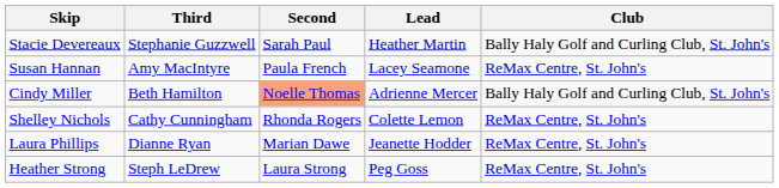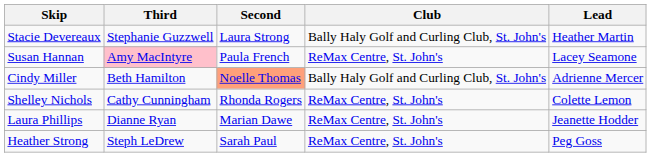 <table class="wikitable">
 <tr>
 <th>Skip</th>
 <th>Third</th>
 <th>Second</th>
+<th>Club</th>
 <th>Lead</th>
-<th>Club</th>
 </tr>
 <tr>
 <td><a href='#'>Stacie Devereaux</a></td>
 <td><a href='#'>Stephanie Guzzwell</a></td>
-<td><a href='#'>Sarah Paul</a></td>
+<td><a href='#'>Laura Strong</a></td>
+<td>Bally Haly Golf and Curling Club, <a href='#'>St. John's</a></td>
 <td><a href='#'>Heather Martin</a></td>
-<td>Bally Haly Golf and Curling Club, <a href='#'>St. John's</a></td>
 </tr>
 <tr>
 <td><a href='#'>Susan Hannan</a></td>
-<td><a href='#'>Amy MacIntyre</a></td>
+<td style="background: pink;"><a href='#'>Amy MacIntyre</a></td>
 <td><a href='#'>Paula French</a></td>
+<td><a href='#'>ReMax Centre</a>, <a href='#'>St. John's</a></td>
 <td><a href='#'>Lacey Seamone</a></td>
-<td><a href='#'>ReMax Centre</a>, <a href='#'>St. John's</a></td>
 </tr>
 <tr>
 <td><a href='#'>Cindy Miller</a></td>
 <td><a href='#'>Beth Hamilton</a></td>
 <td style="background: lightsalmon;"><a href='#'>Noelle Thomas</a></td>
+<td>Bally Haly Golf and Curling Club, <a href='#'>St. John's</a></td>
 <td><a href='#'>Adrienne Mercer</a></td>
-<td>Bally Haly Golf and Curling Club, <a href='#'>St. John's</a></td>
 </tr>
 <tr>
 <td><a href='#'>Shelley Nichols</a></td>
 <td><a href='#'>Cathy Cunningham</a></td>
 <td><a href='#'>Rhonda Rogers</a></td>
+<td><a href='#'>ReMax Centre</a>, <a href='#'>St. John's</a></td>
 <td><a href='#'>Colette Lemon</a></td>
-<td><a href='#'>ReMax Centre</a>, <a href='#'>St. John's</a></td>
 </tr>
 <tr>
 <td><a href='#'>Laura Phillips</a></td>
 <td><a href='#'>Dianne Ryan</a></td>
 <td><a href='#'>Marian Dawe</a></td>
+<td><a href='#'>ReMax Centre</a>, <a href='#'>St. John's</a></td>
 <td><a href='#'>Jeanette Hodder</a></td>
-<td><a href='#'>ReMax Centre</a>, <a href='#'>St. John's</a></td>
 </tr>
 <tr>
 <td><a href='#'>Heather Strong</a></td>
 <td><a href='#'>Steph LeDrew</a></td>
-<td><a href='#'>Laura Strong</a></td>
+<td><a href='#'>Sarah Paul</a></td>
+<td><a href='#'>ReMax Centre</a>, <a href='#'>St. John's</a></td>
 <td><a href='#'>Peg Goss</a></td>
-<td><a href='#'>ReMax Centre</a>, <a href='#'>St. John's</a></td>
 </tr>
 </table>
